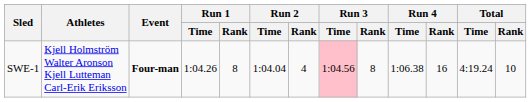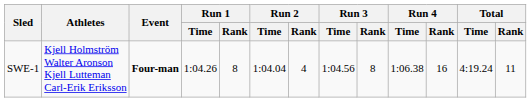 <table class="wikitable"  border="1" style="font-size:90%">
 <tr>
 <th rowspan="2">Sled</th>
 <th rowspan="2">Athletes</th>
 <th rowspan="2">Event</th>
 <th colspan="2">Run 1</th>
 <th colspan="2">Run 2</th>
 <th colspan="2">Run 3</th>
 <th colspan="2">Run 4</th>
 <th colspan="2">Total</th>
 </tr>
 <tr>
 <th>Time</th>
 <th>Rank</th>
 <th>Time</th>
 <th>Rank</th>
 <th>Time</th>
 <th>Rank</th>
 <th>Time</th>
 <th>Rank</th>
 <th>Time</th>
 <th>Rank</th>
 </tr>
 <tr>
 <td align="center">SWE-1</td>
 <td><a href='#'>Kjell Holmström</a><br><a href='#'>Walter Aronson</a><br><a href='#'>Kjell Lutteman</a><br><a href='#'>Carl-Erik Eriksson</a></td>
 <td><strong>Four-man</strong></td>
 <td align="center">1:04.26</td>
 <td align="center">8</td>
 <td align="center">1:04.04</td>
 <td align="center">4</td>
-<td align="center" style="background: pink;">1:04.56</td>
+<td align="center">1:04.56</td>
 <td align="center">8</td>
 <td align="center">1:06.38</td>
 <td align="center">16</td>
 <td align="center">4:19.24</td>
-<td align="center">10</td>
+<td align="center">11</td>
 </tr>
 </table>
